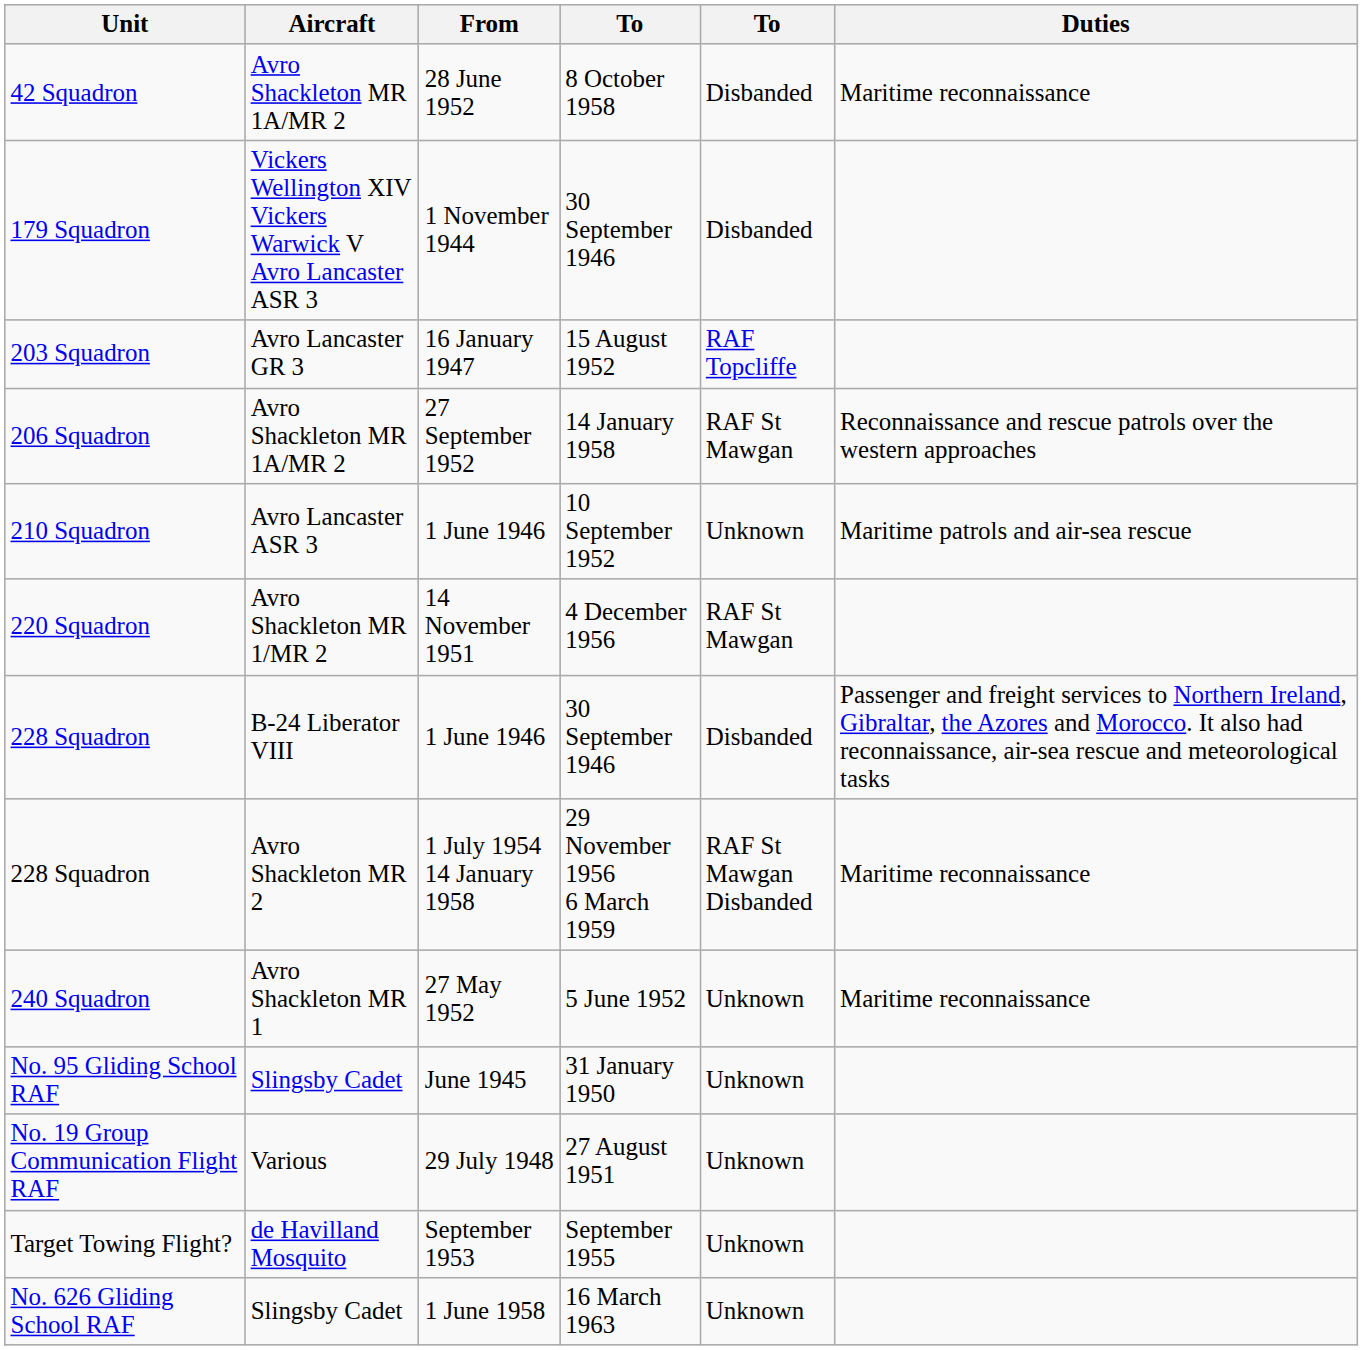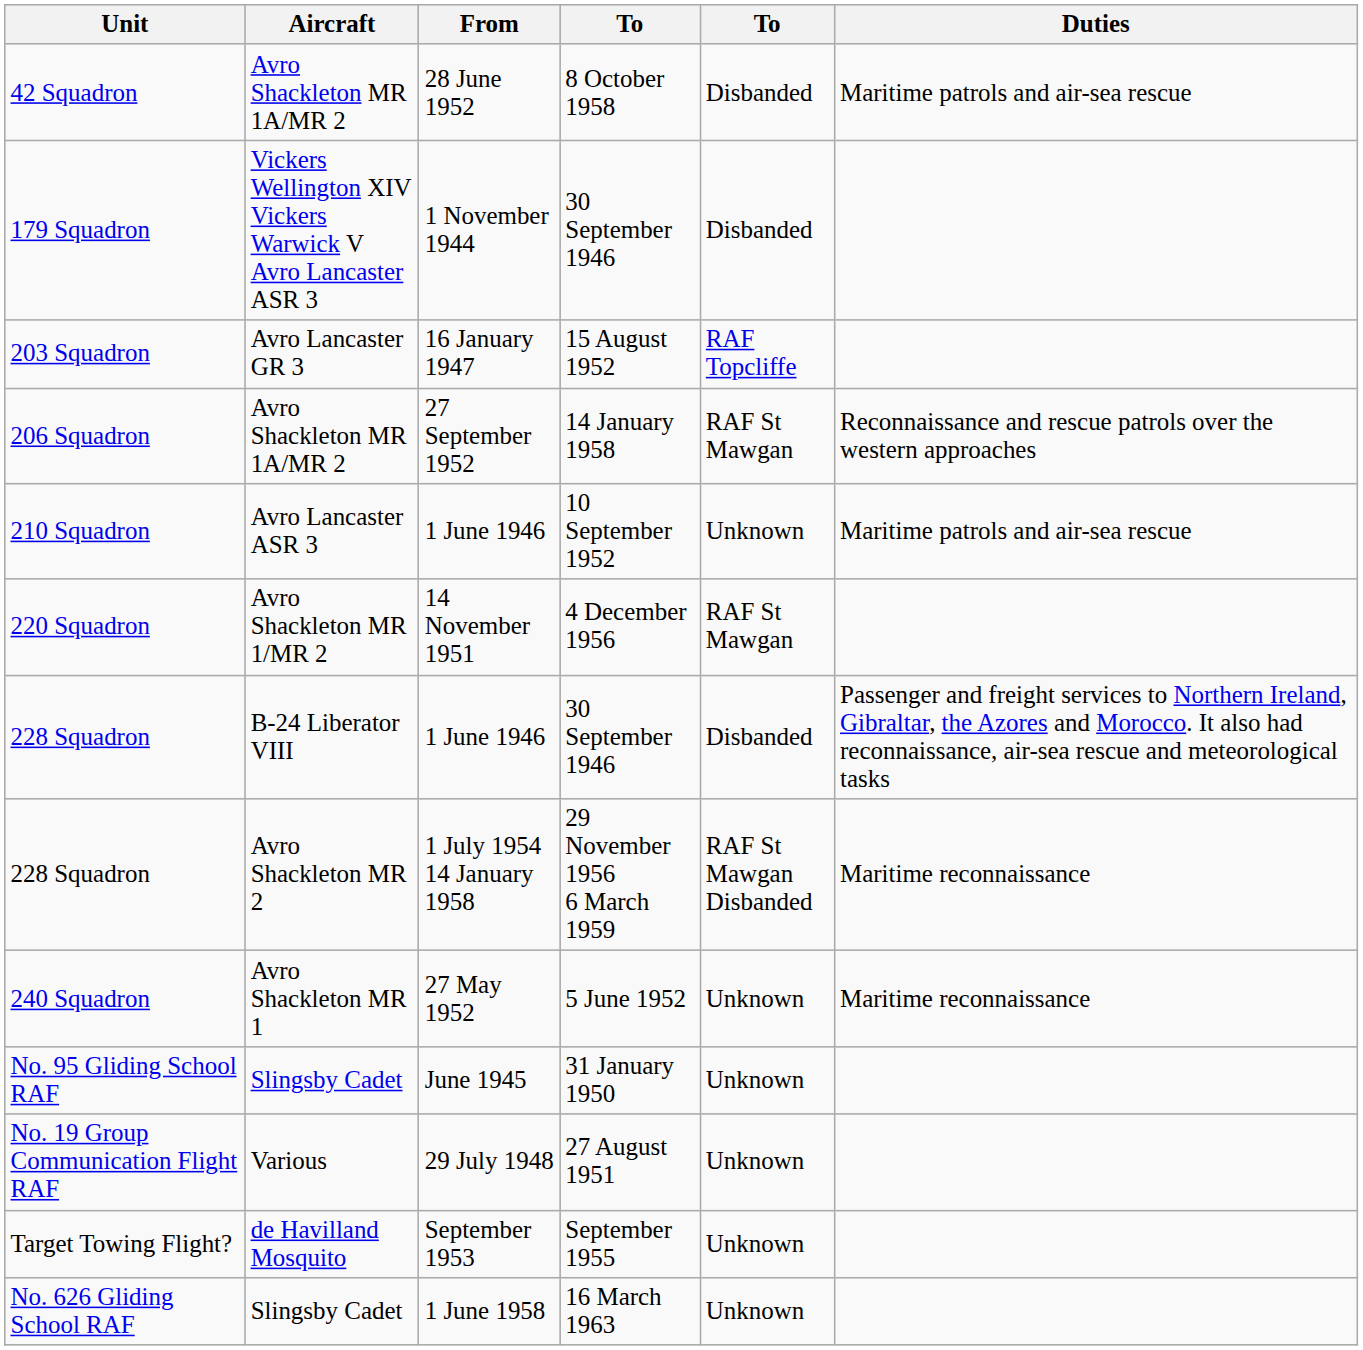 <table class="wikitable sortable">
 <tr>
 <th>Unit</th>
 <th>Aircraft</th>
 <th>From</th>
 <th>To</th>
 <th>To</th>
 <th>Duties</th>
 </tr>
 <tr>
 <td><a href='#'>42 Squadron</a></td>
 <td><a href='#'>Avro Shackleton</a> MR 1A/MR 2</td>
 <td>28 June 1952</td>
 <td>8 October 1958</td>
 <td>Disbanded</td>
-<td> Maritime reconnaissance</td>
+<td> Maritime patrols and air-sea rescue</td>
 </tr>
 <tr>
 <td><a href='#'>179 Squadron</a></td>
 <td><a href='#'>Vickers Wellington</a> XIV<br><a href='#'>Vickers Warwick</a> V<br><a href='#'>Avro Lancaster</a> ASR 3</td>
 <td>1 November 1944</td>
 <td>30 September 1946</td>
 <td>Disbanded</td>
 <td></td>
 </tr>
 <tr>
 <td><a href='#'>203 Squadron</a></td>
 <td>Avro Lancaster GR 3</td>
 <td>16 January 1947</td>
 <td>15 August 1952</td>
 <td><a href='#'>RAF Topcliffe</a></td>
 <td></td>
 </tr>
 <tr>
 <td><a href='#'>206 Squadron</a></td>
 <td>Avro Shackleton MR 1A/MR 2</td>
 <td>27 September 1952</td>
 <td>14 January 1958</td>
 <td>RAF St Mawgan</td>
 <td> Reconnaissance and rescue patrols over the western approaches</td>
 </tr>
 <tr>
 <td><a href='#'>210 Squadron</a></td>
 <td>Avro Lancaster ASR 3</td>
 <td>1 June 1946</td>
 <td>10 September 1952</td>
 <td>Unknown</td>
 <td> Maritime patrols and air-sea rescue</td>
 </tr>
 <tr>
 <td><a href='#'>220 Squadron</a></td>
 <td>Avro Shackleton MR 1/MR 2</td>
 <td>14 November 1951</td>
 <td>4 December 1956</td>
 <td>RAF St Mawgan</td>
 <td></td>
 </tr>
 <tr>
 <td><a href='#'>228 Squadron</a></td>
 <td>B-24 Liberator VIII</td>
 <td>1 June 1946</td>
 <td>30 September 1946</td>
 <td>Disbanded</td>
 <td> Passenger and freight services to <a href='#'>Northern Ireland</a>, <a href='#'>Gibraltar</a>, <a href='#'>the Azores</a> and <a href='#'>Morocco</a>. It also had reconnaissance, air-sea rescue and meteorological tasks</td>
 </tr>
 <tr>
 <td>228 Squadron</td>
 <td>Avro Shackleton MR 2</td>
 <td>1 July 1954<br>14 January 1958</td>
 <td>29 November 1956<br>6 March 1959</td>
 <td>RAF St Mawgan<br>Disbanded</td>
 <td> Maritime reconnaissance</td>
 </tr>
 <tr>
 <td><a href='#'>240 Squadron</a></td>
 <td>Avro Shackleton MR 1</td>
 <td>27 May 1952</td>
 <td>5 June 1952</td>
 <td>Unknown</td>
 <td> Maritime reconnaissance</td>
 </tr>
 <tr>
 <td><a href='#'>No. 95 Gliding School RAF</a></td>
 <td><a href='#'>Slingsby Cadet</a></td>
 <td>June 1945</td>
 <td>31 January 1950</td>
 <td>Unknown</td>
 <td></td>
 </tr>
 <tr>
 <td><a href='#'>No. 19 Group Communication Flight RAF</a></td>
 <td>Various</td>
 <td>29 July 1948</td>
 <td>27 August 1951</td>
 <td>Unknown</td>
 <td></td>
 </tr>
 <tr>
 <td>Target Towing Flight?</td>
 <td><a href='#'>de Havilland Mosquito</a></td>
 <td>September 1953</td>
 <td>September 1955</td>
 <td>Unknown</td>
 <td></td>
 </tr>
 <tr>
 <td><a href='#'>No. 626 Gliding School RAF</a></td>
 <td>Slingsby Cadet</td>
 <td>1 June 1958</td>
 <td>16 March 1963</td>
 <td>Unknown</td>
 <td></td>
 </tr>
 </table>
